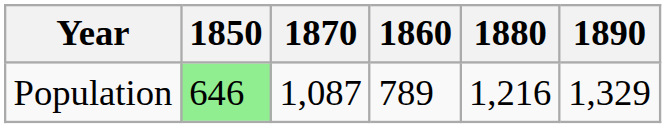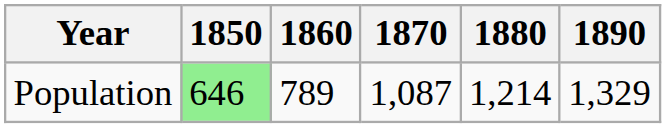 <table class="wikitable">
 <tr>
 <th>Year</th>
 <th>1850</th>
+<th>1860</th>
 <th>1870</th>
-<th>1860</th>
 <th>1880</th>
 <th>1890</th>
 </tr>
 <tr>
 <td>Population</td>
 <td style="background: lightgreen;">646</td>
+<td>789</td>
 <td>1,087</td>
-<td>789</td>
-<td>1,216</td>
+<td>1,214</td>
 <td>1,329</td>
 </tr>
 </table>
